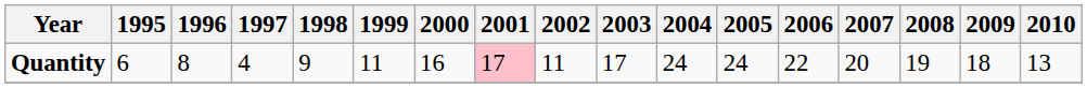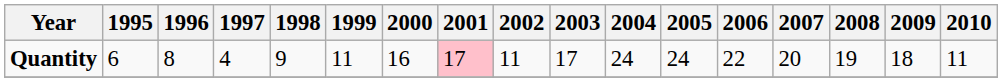 <table class="wikitable" border="1">
 <tr>
 <th>Year</th>
 <th>1995</th>
 <th>1996</th>
 <th>1997</th>
 <th>1998</th>
 <th>1999</th>
 <th>2000</th>
 <th>2001</th>
 <th>2002</th>
 <th>2003</th>
 <th>2004</th>
 <th>2005</th>
 <th>2006</th>
 <th>2007</th>
 <th>2008</th>
 <th>2009</th>
 <th>2010</th>
 </tr>
 <tr>
 <td><strong>Quantity</strong></td>
 <td>6</td>
 <td>8</td>
 <td>4</td>
 <td>9</td>
 <td>11</td>
 <td>16</td>
 <td style="background: pink;">17</td>
 <td>11</td>
 <td>17</td>
 <td>24</td>
 <td>24</td>
 <td>22</td>
 <td>20</td>
 <td>19</td>
 <td>18</td>
-<td>13</td>
+<td>11</td>
 </tr>
 <tr>
 </tr>
 </table>
